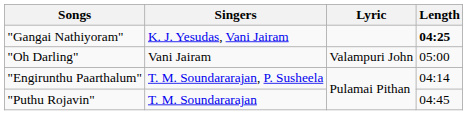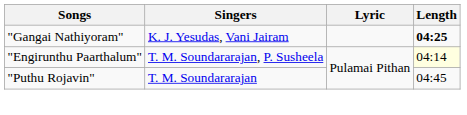 <table class="wikitable">
 <tr>
 <th>Songs</th>
 <th>Singers</th>
 <th>Lyric</th>
 <th>Length</th>
 </tr>
 <tr>
 <td>"Gangai Nathiyoram"</td>
 <td><a href='#'>K. J. Yesudas</a>, <a href='#'>Vani Jairam</a></td>
 <td></td>
 <td><strong>04:25</strong></td>
 </tr>
 <tr>
-<td>"Oh Darling"</td>
-<td>Vani Jairam</td>
-<td>Valampuri John</td>
-<td>05:00</td>
-</tr>
-<tr>
 <td>"Engirunthu Paarthalum"</td>
 <td><a href='#'>T. M. Soundararajan</a>, <a href='#'>P. Susheela</a></td>
 <td rowspan=2>Pulamai Pithan</td>
-<td>04:14</td>
+<td style="background: lightyellow;">04:14</td>
 </tr>
 <tr>
 <td>"Puthu Rojavin"</td>
 <td><a href='#'>T. M. Soundararajan</a></td>
 <td>04:45</td>
 </tr>
 </table>
